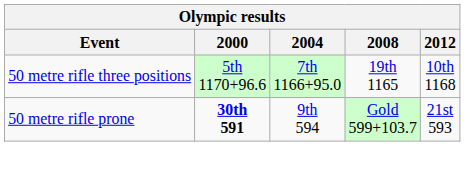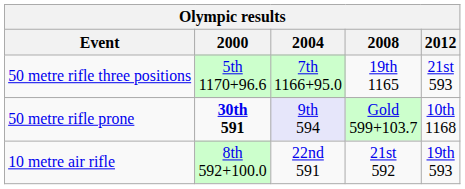 <table class="wikitable" style="text-align: center">
 <tr>
 <th colspan=5>Olympic results</th>
 </tr>
 <tr>
 <th>Event</th>
 <th>2000</th>
 <th>2004</th>
 <th>2008</th>
 <th>2012</th>
 </tr>
 <tr>
 <td align=left><a href='#'>50 metre rifle three positions</a></td>
 <td style="background: #ccffcc"><a href='#'>5th</a><br>1170+96.6</td>
 <td style="background: #ccffcc"><a href='#'>7th</a><br>1166+95.0</td>
 <td><a href='#'>19th</a><br>1165</td>
-<td><a href='#'>10th</a><br>1168</td>
+<td><a href='#'>21st</a><br>593</td>
 </tr>
 <tr>
 <td align=left><a href='#'>50 metre rifle prone</a></td>
 <td><strong><a href='#'>30th</a><br>591</strong></td>
-<td><a href='#'>9th</a><br>594</td>
+<td style="background: lavender;"><a href='#'>9th</a><br>594</td>
 <td style="background: #ccffcc"> <a href='#'>Gold</a><br>599+103.7</td>
-<td><a href='#'>21st</a><br>593</td>
+<td><a href='#'>10th</a><br>1168</td>
+</tr>
+<tr>
+<td align=left><a href='#'>10 metre air rifle</a></td>
+<td style="background: #ccffcc"><a href='#'>8th</a><br>592+100.0</td>
+<td><a href='#'>22nd</a><br>591</td>
+<td><a href='#'>21st</a><br>592</td>
+<td><a href='#'>19th</a><br>593</td>
 </tr>
 </table>
